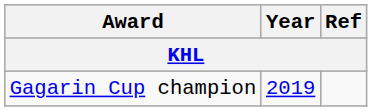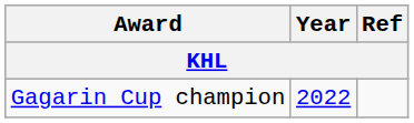 <table class="wikitable">
 <tr>
 <th>Award</th>
 <th>Year</th>
 <th>Ref</th>
 </tr>
 <tr>
 <th colspan="3"><a href='#'>KHL</a></th>
 </tr>
 <tr>
 <td><a href='#'>Gagarin Cup</a> champion</td>
-<td><a href='#'>2019</a></td>
+<td><a href='#'>2022</a></td>
 <td></td>
 </tr>
 </table>
